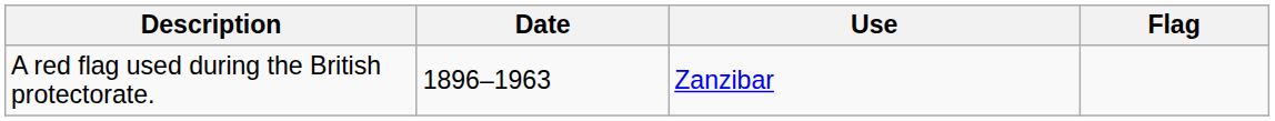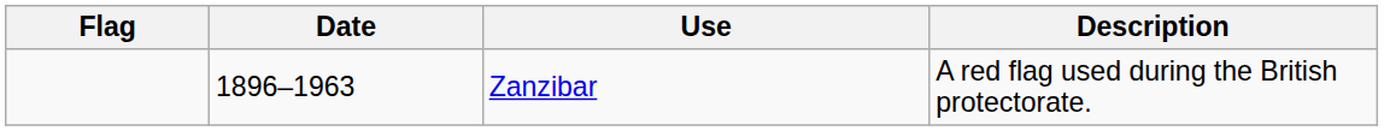 <table class="wikitable">
 <tr style="background:#efefef;">
-<th style="width:250px;">Description</th>
+<th style="width:110px;">Flag</th>
 <th style="width:150px;">Date</th>
 <th style="width:250px;">Use</th>
-<th style="width:110px;">Flag</th>
+<th style="width:250px;">Description</th>
 </tr>
 <tr>
-<td>A red flag used during the British protectorate.</td>
+<td></td>
 <td>1896–1963</td>
 <td><a href='#'>Zanzibar</a></td>
-<td></td>
+<td>A red flag used during the British protectorate.</td>
 </tr>
 </table>
